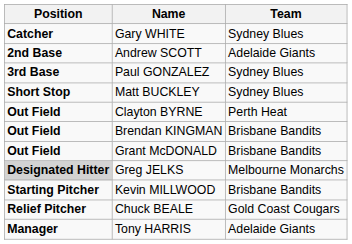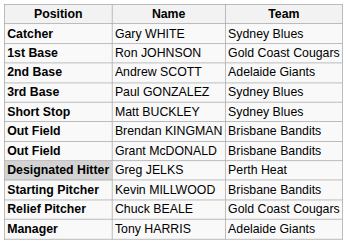 <table class="wikitable">
 <tr>
 <th>Position</th>
 <th>Name</th>
 <th>Team</th>
 </tr>
 <tr>
 <td><strong>Catcher</strong></td>
 <td>Gary WHITE</td>
 <td>Sydney Blues</td>
+</tr>
+<tr>
+<td><strong>1st Base</strong></td>
+<td>Ron JOHNSON</td>
+<td>Gold Coast Cougars</td>
 </tr>
 <tr>
 <td><strong>2nd Base</strong></td>
 <td>Andrew SCOTT</td>
 <td>Adelaide Giants</td>
 </tr>
 <tr>
 <td><strong>3rd Base</strong></td>
 <td>Paul GONZALEZ</td>
 <td>Sydney Blues</td>
 </tr>
 <tr>
 <td><strong>Short Stop</strong></td>
 <td>Matt BUCKLEY</td>
 <td>Sydney Blues</td>
 </tr>
 <tr>
 <td><strong>Out Field</strong></td>
-<td>Clayton BYRNE</td>
-<td>Perth Heat</td>
-</tr>
-<tr>
-<td><strong>Out Field</strong></td>
 <td>Brendan KINGMAN</td>
 <td>Brisbane Bandits</td>
 </tr>
 <tr>
 <td><strong>Out Field</strong></td>
 <td>Grant McDONALD</td>
 <td>Brisbane Bandits</td>
 </tr>
 <tr>
 <td style="background: lightgrey;"><strong>Designated Hitter</strong></td>
 <td>Greg JELKS</td>
-<td>Melbourne Monarchs</td>
+<td>Perth Heat</td>
 </tr>
 <tr>
 <td><strong>Starting Pitcher</strong></td>
 <td>Kevin MILLWOOD</td>
 <td>Brisbane Bandits</td>
 </tr>
 <tr>
 <td><strong>Relief Pitcher</strong></td>
 <td>Chuck BEALE</td>
 <td>Gold Coast Cougars</td>
 </tr>
 <tr>
 <td><strong>Manager</strong></td>
 <td>Tony HARRIS</td>
 <td>Adelaide Giants</td>
 </tr>
 </table>
